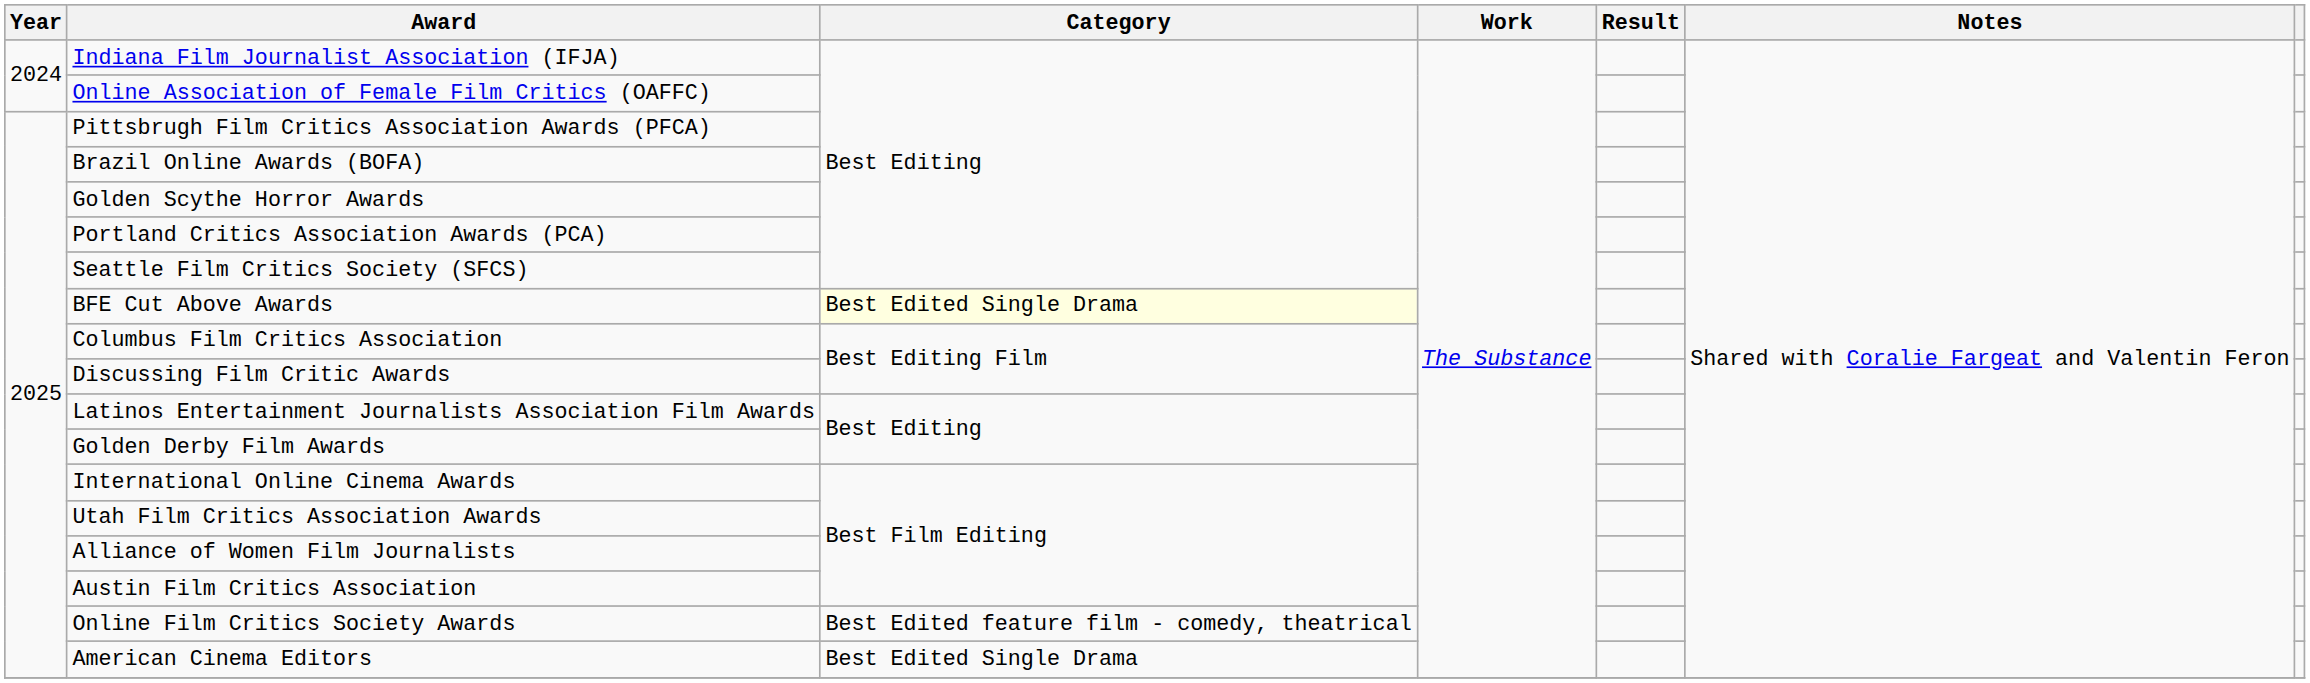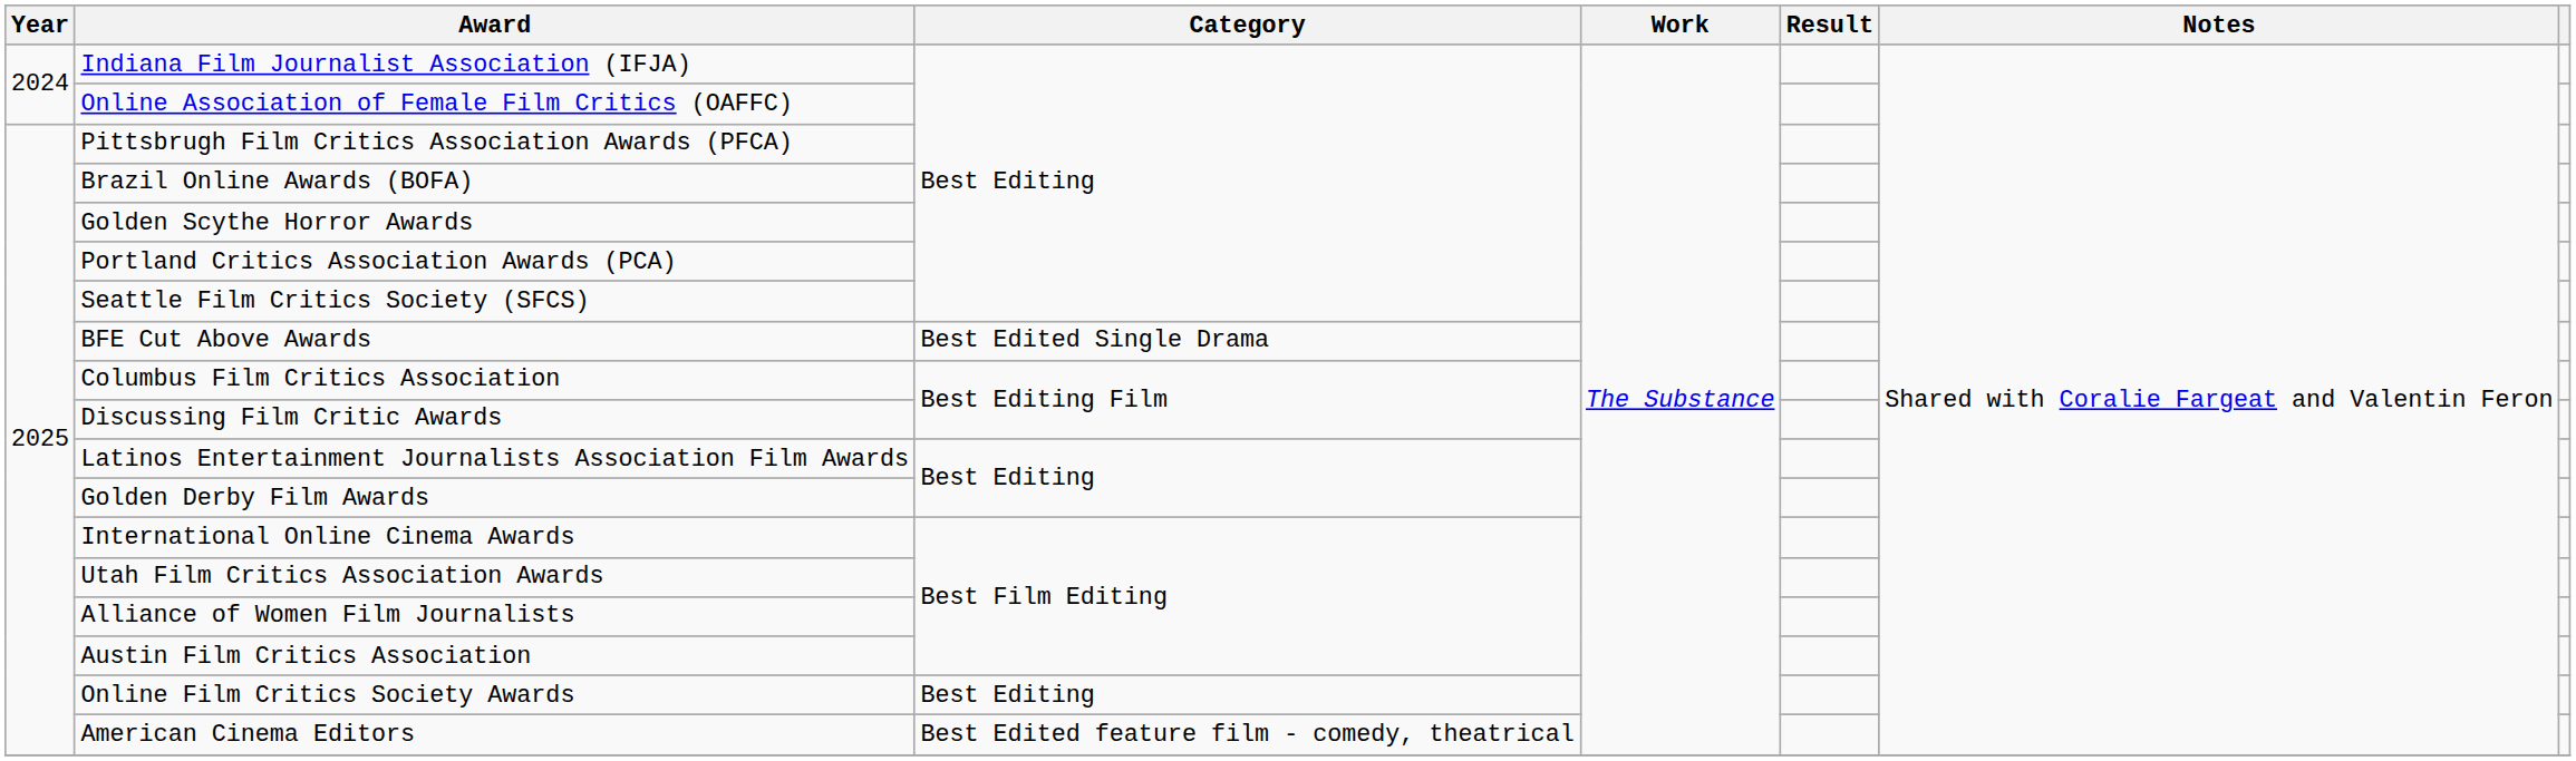 <table class="wikitable sortable">
 <tr>
 <th>Year</th>
 <th>Award</th>
 <th>Category</th>
 <th>Work</th>
 <th>Result</th>
 <th>Notes</th>
 <th></th>
 </tr>
 <tr>
 <td rowspan="2">2024</td>
 <td><a href='#'>Indiana Film Journalist Association</a> (IFJA)</td>
 <td rowspan="7">Best Editing</td>
 <td rowspan="18"><em><a href='#'>The Substance</a></em></td>
 <td></td>
 <td rowspan="18">Shared with <a href='#'>Coralie Fargeat</a> and Valentin Feron</td>
 <td></td>
 </tr>
 <tr>
 <td><a href='#'>Online Association of Female Film Critics</a> (OAFFC)</td>
 <td></td>
 <td></td>
 </tr>
 <tr>
 <td rowspan="16">2025</td>
 <td>Pittsbrugh Film Critics Association Awards (PFCA)</td>
 <td></td>
 <td></td>
 </tr>
 <tr>
 <td>Brazil Online Awards (BOFA)</td>
 <td></td>
 <td></td>
 </tr>
 <tr>
 <td>Golden Scythe Horror Awards</td>
 <td></td>
 <td></td>
 </tr>
 <tr>
 <td>Portland Critics Association Awards (PCA)</td>
 <td></td>
 <td></td>
 </tr>
 <tr>
 <td>Seattle Film Critics Society (SFCS)</td>
 <td></td>
 <td></td>
 </tr>
 <tr>
 <td>BFE Cut Above Awards</td>
-<td style="background: lightyellow;">Best Edited Single Drama</td>
+<td>Best Edited Single Drama</td>
 <td></td>
 <td></td>
 </tr>
 <tr>
 <td>Columbus Film Critics Association</td>
 <td rowspan="2">Best Editing Film</td>
 <td></td>
 <td></td>
 </tr>
 <tr>
 <td>Discussing Film Critic Awards</td>
 <td></td>
 <td></td>
 </tr>
 <tr>
 <td>Latinos Entertainment Journalists Association Film Awards</td>
 <td rowspan="2">Best Editing</td>
 <td></td>
 <td></td>
 </tr>
 <tr>
 <td>Golden Derby Film Awards</td>
 <td></td>
 <td></td>
 </tr>
 <tr>
 <td>International Online Cinema Awards</td>
 <td rowspan="4">Best Film Editing</td>
 <td></td>
 <td></td>
 </tr>
 <tr>
 <td>Utah Film Critics Association Awards</td>
 <td></td>
 <td></td>
 </tr>
 <tr>
 <td>Alliance of Women Film Journalists</td>
 <td></td>
 <td></td>
 </tr>
 <tr>
 <td>Austin Film Critics Association</td>
 <td></td>
 <td></td>
 </tr>
 <tr>
 <td>Online Film Critics Society Awards</td>
-<td>Best Edited feature film - comedy, theatrical</td>
+<td>Best Editing</td>
 <td></td>
 <td></td>
 </tr>
 <tr>
 <td>American Cinema Editors</td>
-<td>Best Edited Single Drama</td>
+<td>Best Edited feature film - comedy, theatrical</td>
 <td></td>
 <td></td>
 </tr>
 <tr>
 </tr>
 </table>
